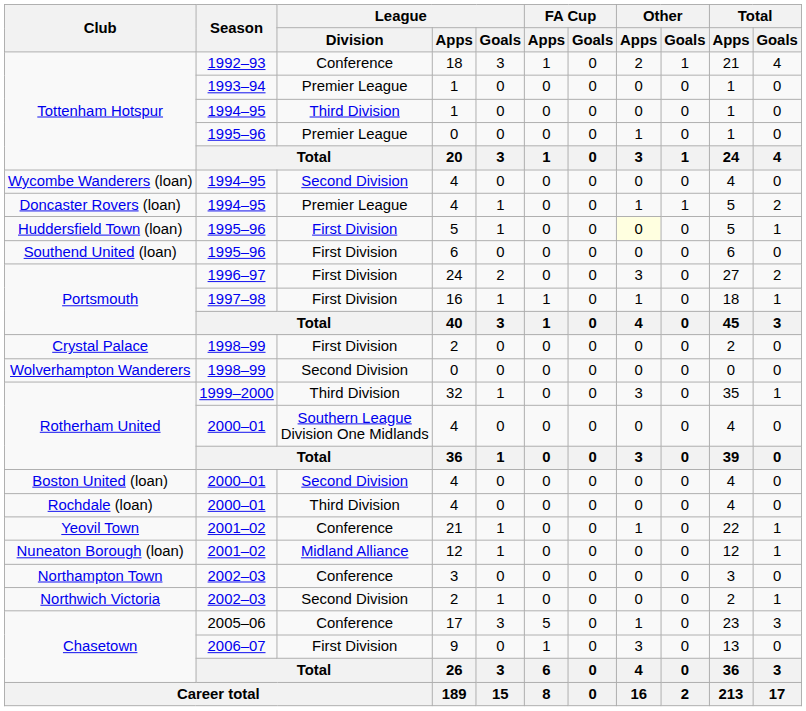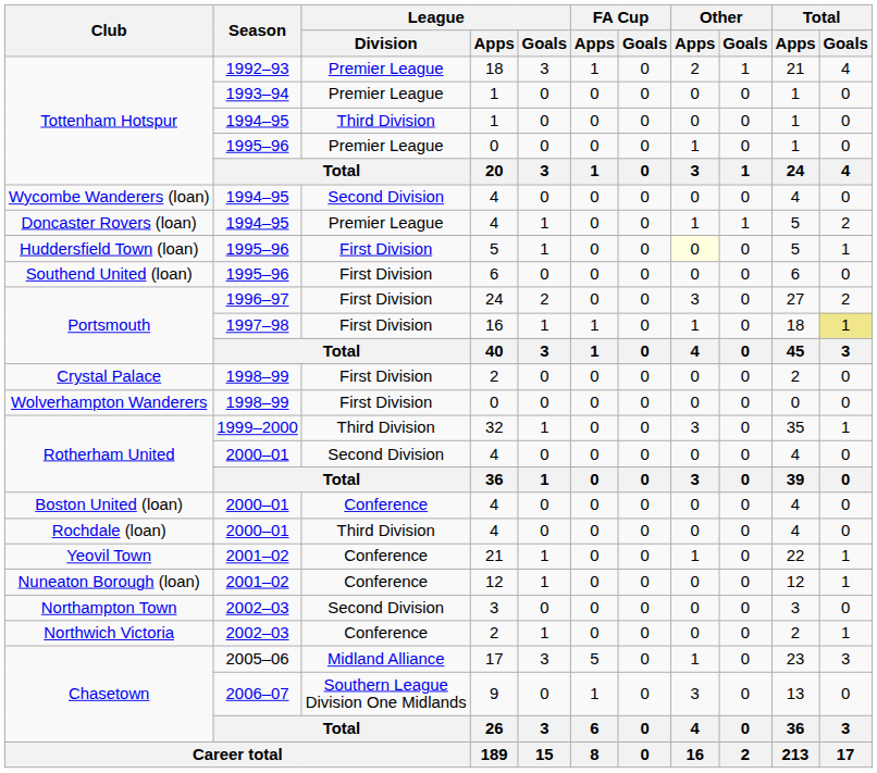 <table class="wikitable" style="text-align: center;">
 <tr>
 <th rowspan="2">Club</th>
 <th rowspan="2">Season</th>
 <th colspan="3">League</th>
 <th colspan="2">FA Cup</th>
 <th colspan="2">Other</th>
 <th colspan="2">Total</th>
 </tr>
 <tr>
 <th>Division</th>
 <th>Apps</th>
 <th>Goals</th>
 <th>Apps</th>
 <th>Goals</th>
 <th>Apps</th>
 <th>Goals</th>
 <th>Apps</th>
 <th>Goals</th>
 </tr>
 <tr>
 <td rowspan="5"><a href='#'>Tottenham Hotspur</a></td>
 <td><a href='#'>1992–93</a></td>
-<td>Conference</td>
+<td><a href='#'>Premier League</a></td>
 <td>18</td>
 <td>3</td>
 <td>1</td>
 <td>0</td>
 <td>2</td>
 <td>1</td>
 <td>21</td>
 <td>4</td>
 </tr>
 <tr>
 <td><a href='#'>1993–94</a></td>
 <td>Premier League</td>
 <td>1</td>
 <td>0</td>
 <td>0</td>
 <td>0</td>
 <td>0</td>
 <td>0</td>
 <td>1</td>
 <td>0</td>
 </tr>
 <tr>
 <td><a href='#'>1994–95</a></td>
 <td><a href='#'>Third Division</a></td>
 <td>1</td>
 <td>0</td>
 <td>0</td>
 <td>0</td>
 <td>0</td>
 <td>0</td>
 <td>1</td>
 <td>0</td>
 </tr>
 <tr>
 <td><a href='#'>1995–96</a></td>
 <td>Premier League</td>
 <td>0</td>
 <td>0</td>
 <td>0</td>
 <td>0</td>
 <td>1</td>
 <td>0</td>
 <td>1</td>
 <td>0</td>
 </tr>
 <tr>
 <th colspan="2">Total</th>
 <th>20</th>
 <th>3</th>
 <th>1</th>
 <th>0</th>
 <th>3</th>
 <th>1</th>
 <th>24</th>
 <th>4</th>
 </tr>
 <tr>
 <td><a href='#'>Wycombe Wanderers</a> (loan)</td>
 <td><a href='#'>1994–95</a></td>
 <td><a href='#'>Second Division</a></td>
 <td>4</td>
 <td>0</td>
 <td>0</td>
 <td>0</td>
 <td>0</td>
 <td>0</td>
 <td>4</td>
 <td>0</td>
 </tr>
 <tr>
 <td><a href='#'>Doncaster Rovers</a> (loan)</td>
 <td><a href='#'>1994–95</a></td>
 <td>Premier League</td>
 <td>4</td>
 <td>1</td>
 <td>0</td>
 <td>0</td>
 <td>1</td>
 <td>1</td>
 <td>5</td>
 <td>2</td>
 </tr>
 <tr>
 <td><a href='#'>Huddersfield Town</a> (loan)</td>
 <td><a href='#'>1995–96</a></td>
 <td><a href='#'>First Division</a></td>
 <td>5</td>
 <td>1</td>
 <td>0</td>
 <td>0</td>
 <td style="background: lightyellow;">0</td>
 <td>0</td>
 <td>5</td>
 <td>1</td>
 </tr>
 <tr>
 <td><a href='#'>Southend United</a> (loan)</td>
 <td><a href='#'>1995–96</a></td>
 <td>First Division</td>
 <td>6</td>
 <td>0</td>
 <td>0</td>
 <td>0</td>
 <td>0</td>
 <td>0</td>
 <td>6</td>
 <td>0</td>
 </tr>
 <tr>
 <td rowspan="3"><a href='#'>Portsmouth</a></td>
 <td><a href='#'>1996–97</a></td>
 <td>First Division</td>
 <td>24</td>
 <td>2</td>
 <td>0</td>
 <td>0</td>
 <td>3</td>
 <td>0</td>
 <td>27</td>
 <td>2</td>
 </tr>
 <tr>
 <td><a href='#'>1997–98</a></td>
 <td>First Division</td>
 <td>16</td>
 <td>1</td>
 <td>1</td>
 <td>0</td>
 <td>1</td>
 <td>0</td>
 <td>18</td>
-<td>1</td>
+<td style="background: khaki;">1</td>
 </tr>
 <tr>
 <th colspan="2">Total</th>
 <th>40</th>
 <th>3</th>
 <th>1</th>
 <th>0</th>
 <th>4</th>
 <th>0</th>
 <th>45</th>
 <th>3</th>
 </tr>
 <tr>
 <td><a href='#'>Crystal Palace</a></td>
 <td><a href='#'>1998–99</a></td>
 <td>First Division</td>
 <td>2</td>
 <td>0</td>
 <td>0</td>
 <td>0</td>
 <td>0</td>
 <td>0</td>
 <td>2</td>
 <td>0</td>
 </tr>
 <tr>
 <td><a href='#'>Wolverhampton Wanderers</a></td>
 <td><a href='#'>1998–99</a></td>
-<td>Second Division</td>
+<td>First Division</td>
 <td>0</td>
 <td>0</td>
 <td>0</td>
 <td>0</td>
 <td>0</td>
 <td>0</td>
 <td>0</td>
 <td>0</td>
 </tr>
 <tr>
 <td rowspan="3"><a href='#'>Rotherham United</a></td>
 <td><a href='#'>1999–2000</a></td>
 <td>Third Division</td>
 <td>32</td>
 <td>1</td>
 <td>0</td>
 <td>0</td>
 <td>3</td>
 <td>0</td>
 <td>35</td>
 <td>1</td>
 </tr>
 <tr>
 <td><a href='#'>2000–01</a></td>
-<td><a href='#'>Southern League</a><br>Division One Midlands</td>
+<td>Second Division</td>
 <td>4</td>
 <td>0</td>
 <td>0</td>
 <td>0</td>
 <td>0</td>
 <td>0</td>
 <td>4</td>
 <td>0</td>
 </tr>
 <tr>
 <th colspan="2">Total</th>
 <th>36</th>
 <th>1</th>
 <th>0</th>
 <th>0</th>
 <th>3</th>
 <th>0</th>
 <th>39</th>
 <th>0</th>
 </tr>
 <tr>
 <td><a href='#'>Boston United</a> (loan)</td>
 <td><a href='#'>2000–01</a></td>
-<td><a href='#'>Second Division</a></td>
+<td><a href='#'>Conference</a></td>
 <td>4</td>
 <td>0</td>
 <td>0</td>
 <td>0</td>
 <td>0</td>
 <td>0</td>
 <td>4</td>
 <td>0</td>
 </tr>
 <tr>
 <td><a href='#'>Rochdale</a> (loan)</td>
 <td><a href='#'>2000–01</a></td>
 <td>Third Division</td>
 <td>4</td>
 <td>0</td>
 <td>0</td>
 <td>0</td>
 <td>0</td>
 <td>0</td>
 <td>4</td>
 <td>0</td>
 </tr>
 <tr>
 <td><a href='#'>Yeovil Town</a></td>
 <td><a href='#'>2001–02</a></td>
 <td>Conference</td>
 <td>21</td>
 <td>1</td>
 <td>0</td>
 <td>0</td>
 <td>1</td>
 <td>0</td>
 <td>22</td>
 <td>1</td>
 </tr>
 <tr>
 <td><a href='#'>Nuneaton Borough</a> (loan)</td>
 <td><a href='#'>2001–02</a></td>
-<td><a href='#'>Midland Alliance</a></td>
+<td>Conference</td>
 <td>12</td>
 <td>1</td>
 <td>0</td>
 <td>0</td>
 <td>0</td>
 <td>0</td>
 <td>12</td>
 <td>1</td>
 </tr>
 <tr>
 <td><a href='#'>Northampton Town</a></td>
 <td><a href='#'>2002–03</a></td>
-<td>Conference</td>
+<td>Second Division</td>
 <td>3</td>
 <td>0</td>
 <td>0</td>
 <td>0</td>
 <td>0</td>
 <td>0</td>
 <td>3</td>
 <td>0</td>
 </tr>
 <tr>
 <td><a href='#'>Northwich Victoria</a></td>
 <td><a href='#'>2002–03</a></td>
-<td>Second Division</td>
+<td>Conference</td>
 <td>2</td>
 <td>1</td>
 <td>0</td>
 <td>0</td>
 <td>0</td>
 <td>0</td>
 <td>2</td>
 <td>1</td>
 </tr>
 <tr>
 <td rowspan="3"><a href='#'>Chasetown</a></td>
 <td>2005–06</td>
-<td>Conference</td>
+<td><a href='#'>Midland Alliance</a></td>
 <td>17</td>
 <td>3</td>
 <td>5</td>
 <td>0</td>
 <td>1</td>
 <td>0</td>
 <td>23</td>
 <td>3</td>
 </tr>
 <tr>
 <td><a href='#'>2006–07</a></td>
-<td>First Division</td>
+<td><a href='#'>Southern League</a><br>Division One Midlands</td>
 <td>9</td>
 <td>0</td>
 <td>1</td>
 <td>0</td>
 <td>3</td>
 <td>0</td>
 <td>13</td>
 <td>0</td>
 </tr>
 <tr>
 <th colspan="2">Total</th>
 <th>26</th>
 <th>3</th>
 <th>6</th>
 <th>0</th>
 <th>4</th>
 <th>0</th>
 <th>36</th>
 <th>3</th>
 </tr>
 <tr>
 <th colspan="3">Career total</th>
 <th>189</th>
 <th>15</th>
 <th>8</th>
 <th>0</th>
 <th>16</th>
 <th>2</th>
 <th>213</th>
 <th>17</th>
 </tr>
 </table>
